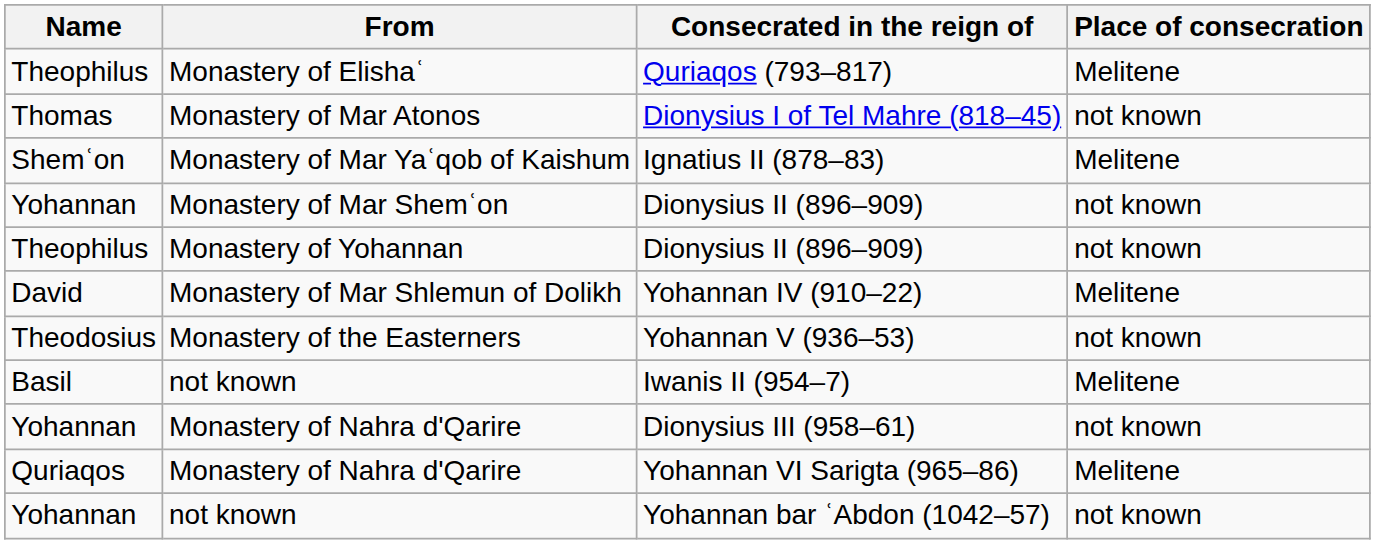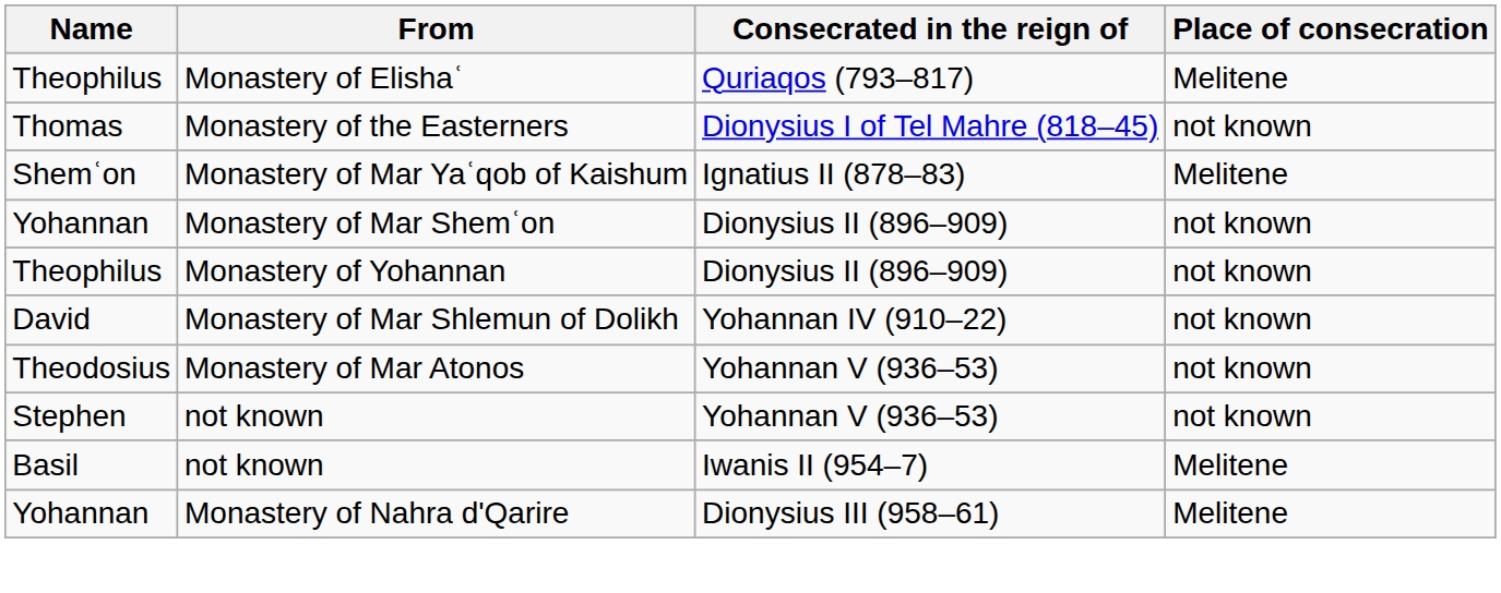 <table class="wikitable">
 <tr>
 <th>Name</th>
 <th>From</th>
 <th>Consecrated in the reign of</th>
 <th>Place of consecration</th>
 </tr>
 <tr>
 <td>Theophilus</td>
 <td>Monastery of Elishaʿ</td>
 <td><a href='#'>Quriaqos</a> (793–817)</td>
 <td>Melitene</td>
 </tr>
 <tr>
 <td>Thomas</td>
-<td>Monastery of Mar Atonos</td>
+<td>Monastery of the Easterners</td>
 <td><a href='#'>Dionysius I of Tel Mahre (818–45)</a></td>
 <td>not known</td>
 </tr>
 <tr>
 <td>Shemʿon</td>
 <td>Monastery of Mar Yaʿqob of Kaishum</td>
 <td>Ignatius II (878–83)</td>
 <td>Melitene</td>
 </tr>
 <tr>
 <td>Yohannan</td>
 <td>Monastery of Mar Shemʿon</td>
 <td>Dionysius II (896–909)</td>
 <td>not known</td>
 </tr>
 <tr>
 <td>Theophilus</td>
 <td>Monastery of Yohannan</td>
 <td>Dionysius II (896–909)</td>
 <td>not known</td>
 </tr>
 <tr>
 <td>David</td>
 <td>Monastery of Mar Shlemun of Dolikh</td>
 <td>Yohannan IV (910–22)</td>
-<td>Melitene</td>
+<td>not known</td>
 </tr>
 <tr>
 <td>Theodosius</td>
-<td>Monastery of the Easterners</td>
+<td>Monastery of Mar Atonos</td>
+<td>Yohannan V (936–53)</td>
+<td>not known</td>
+</tr>
+<tr>
+<td>Stephen</td>
+<td>not known</td>
 <td>Yohannan V (936–53)</td>
 <td>not known</td>
 </tr>
 <tr>
 <td>Basil</td>
 <td>not known</td>
 <td>Iwanis II (954–7)</td>
 <td>Melitene</td>
 </tr>
 <tr>
 <td>Yohannan</td>
 <td>Monastery of Nahra d'Qarire</td>
 <td>Dionysius III (958–61)</td>
-<td>not known</td>
-</tr>
-<tr>
-<td>Quriaqos</td>
-<td>Monastery of Nahra d'Qarire</td>
-<td>Yohannan VI Sarigta (965–86)</td>
 <td>Melitene</td>
 </tr>
-<tr>
-<td>Yohannan</td>
-<td>not known</td>
-<td>Yohannan bar ʿAbdon (1042–57)</td>
-<td>not known</td>
-</tr>
 </table>
